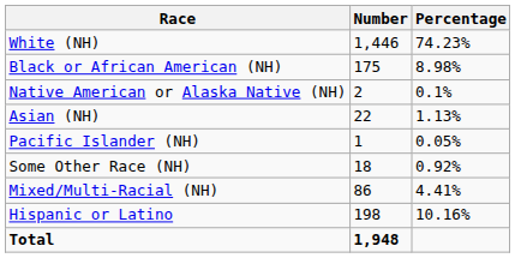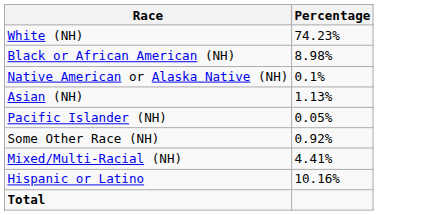 <table class="wikitable">
 <tr>
 <th>Race</th>
-<th>Number</th>
 <th>Percentage</th>
 </tr>
 <tr>
 <td><a href='#'>White</a> (NH)</td>
-<td>1,446</td>
 <td>74.23%</td>
 </tr>
 <tr>
 <td><a href='#'>Black or African American</a> (NH)</td>
-<td>175</td>
 <td>8.98%</td>
 </tr>
 <tr>
 <td><a href='#'>Native American</a> or <a href='#'>Alaska Native</a> (NH)</td>
-<td>2</td>
 <td>0.1%</td>
 </tr>
 <tr>
 <td><a href='#'>Asian</a> (NH)</td>
-<td>22</td>
 <td>1.13%</td>
 </tr>
 <tr>
 <td><a href='#'>Pacific Islander</a> (NH)</td>
-<td>1</td>
 <td>0.05%</td>
 </tr>
 <tr>
 <td>Some Other Race (NH)</td>
-<td>18</td>
 <td>0.92%</td>
 </tr>
 <tr>
 <td><a href='#'>Mixed/Multi-Racial</a> (NH)</td>
-<td>86</td>
 <td>4.41%</td>
 </tr>
 <tr>
 <td><a href='#'>Hispanic or Latino</a></td>
-<td>198</td>
 <td>10.16%</td>
 </tr>
 <tr>
 <td><strong>Total</strong></td>
-<td><strong>1,948</strong></td>
 <td></td>
 </tr>
 </table>
